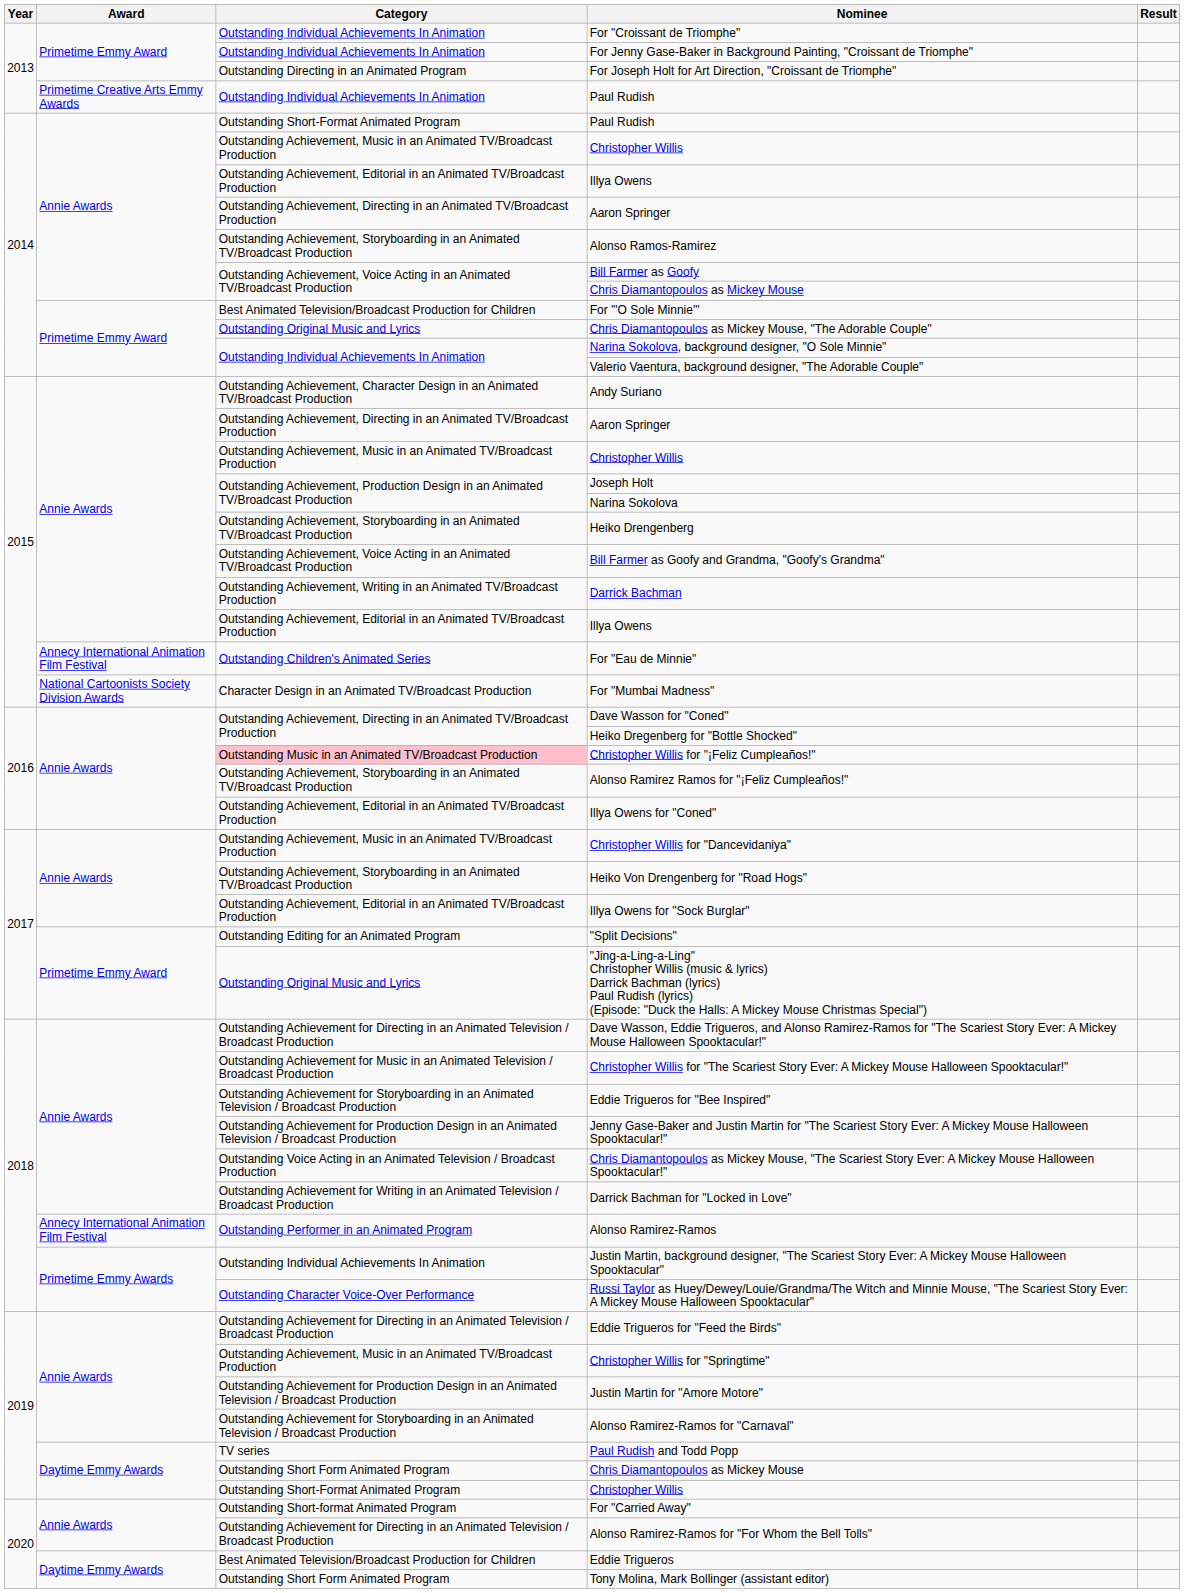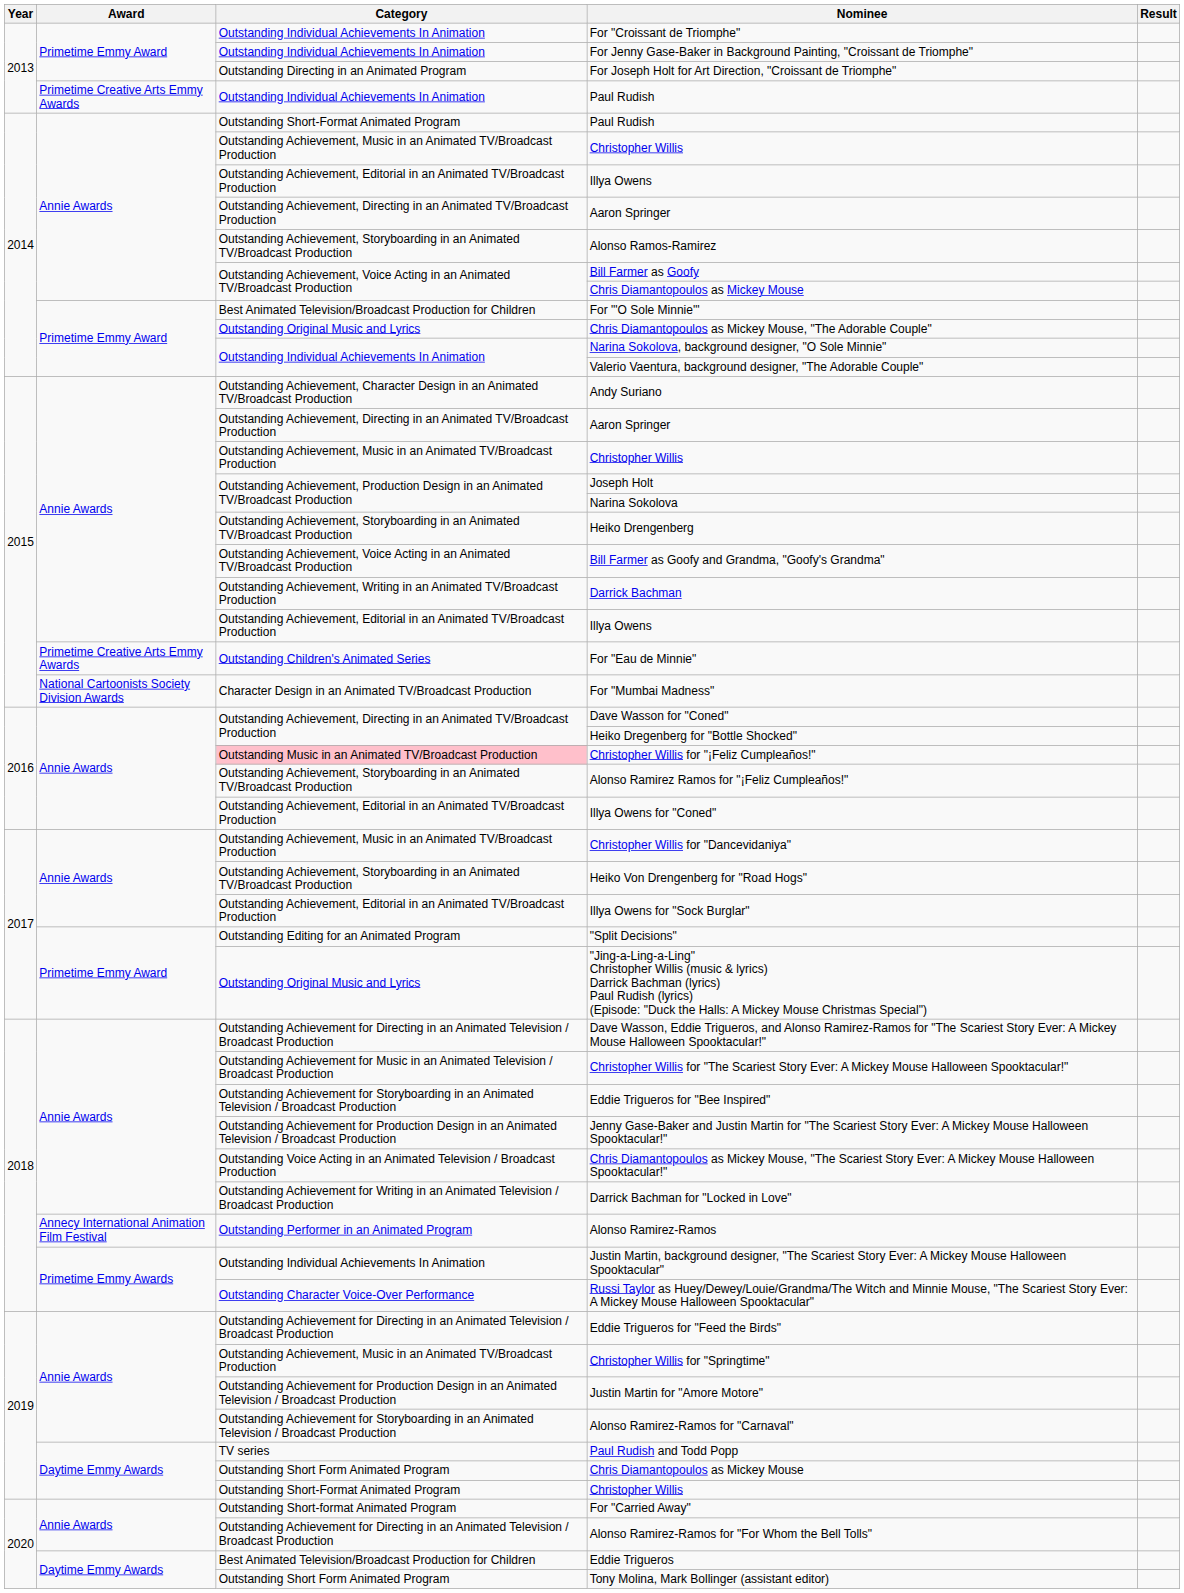 <table class="wikitable sortable">
 <tr>
 <th>Year</th>
 <th>Award</th>
 <th>Category</th>
 <th>Nominee</th>
 <th>Result</th>
 </tr>
 <tr>
 <td rowspan="4">2013</td>
 <td rowspan="3"><a href='#'>Primetime Emmy Award</a></td>
 <td><a href='#'>Outstanding Individual Achievements In Animation</a></td>
 <td>For "Croissant de Triomphe"</td>
 <td></td>
 </tr>
 <tr>
 <td><a href='#'>Outstanding Individual Achievements In Animation</a></td>
 <td>For Jenny Gase-Baker in Background Painting, "Croissant de Triomphe"</td>
 <td></td>
 </tr>
 <tr>
 <td>Outstanding Directing in an Animated Program</td>
 <td>For Joseph Holt for Art Direction, "Croissant de Triomphe"</td>
 <td></td>
 </tr>
 <tr>
 <td><a href='#'>Primetime Creative Arts Emmy Awards</a></td>
 <td><a href='#'>Outstanding Individual Achievements In Animation</a></td>
 <td>Paul Rudish</td>
 <td></td>
 </tr>
 <tr>
 <td rowspan="11">2014</td>
 <td rowspan="7"><a href='#'>Annie Awards</a></td>
 <td>Outstanding Short-Format Animated Program</td>
 <td>Paul Rudish</td>
 <td></td>
 </tr>
 <tr>
 <td>Outstanding Achievement, Music in an Animated TV/Broadcast Production</td>
 <td><a href='#'>Christopher Willis</a></td>
 <td></td>
 </tr>
 <tr>
 <td>Outstanding Achievement, Editorial in an Animated TV/Broadcast Production</td>
 <td>Illya Owens</td>
 <td></td>
 </tr>
 <tr>
 <td>Outstanding Achievement, Directing in an Animated TV/Broadcast Production</td>
 <td>Aaron Springer</td>
 <td></td>
 </tr>
 <tr>
 <td>Outstanding Achievement, Storyboarding in an Animated TV/Broadcast Production</td>
 <td>Alonso Ramos-Ramirez</td>
 <td></td>
 </tr>
 <tr>
 <td rowspan="2">Outstanding Achievement, Voice Acting in an Animated TV/Broadcast Production</td>
 <td><a href='#'>Bill Farmer</a> as <a href='#'>Goofy</a></td>
 <td></td>
 </tr>
 <tr>
 <td><a href='#'>Chris Diamantopoulos</a> as <a href='#'>Mickey Mouse</a></td>
 <td></td>
 </tr>
 <tr>
 <td rowspan="4"><a href='#'>Primetime Emmy Award</a></td>
 <td>Best Animated Television/Broadcast Production for Children</td>
 <td>For "'O Sole Minnie'"</td>
 <td></td>
 </tr>
 <tr>
 <td><a href='#'>Outstanding Original Music and Lyrics</a></td>
 <td><a href='#'>Chris Diamantopoulos</a> as Mickey Mouse, "The Adorable Couple"</td>
 <td></td>
 </tr>
 <tr>
 <td rowspan=2><a href='#'>Outstanding Individual Achievements In Animation</a></td>
 <td><a href='#'>Narina Sokolova</a>, background designer, "O Sole Minnie"</td>
 <td></td>
 </tr>
 <tr>
 <td>Valerio Vaentura, background designer, "The Adorable Couple"</td>
 <td></td>
 </tr>
 <tr>
 <td rowspan="11">2015</td>
 <td rowspan="9"><a href='#'>Annie Awards</a></td>
 <td>Outstanding Achievement, Character Design in an Animated TV/Broadcast Production</td>
 <td>Andy Suriano</td>
 <td></td>
 </tr>
 <tr>
 <td>Outstanding Achievement, Directing in an Animated TV/Broadcast Production</td>
 <td>Aaron Springer</td>
 <td></td>
 </tr>
 <tr>
 <td>Outstanding Achievement, Music in an Animated TV/Broadcast Production</td>
 <td><a href='#'>Christopher Willis</a></td>
 <td></td>
 </tr>
 <tr>
 <td rowspan=2>Outstanding Achievement, Production Design in an Animated TV/Broadcast Production</td>
 <td>Joseph Holt</td>
 <td></td>
 </tr>
 <tr>
 <td>Narina Sokolova</td>
 <td></td>
 </tr>
 <tr>
 <td>Outstanding Achievement, Storyboarding in an Animated TV/Broadcast Production</td>
 <td>Heiko Drengenberg</td>
 <td></td>
 </tr>
 <tr>
 <td>Outstanding Achievement, Voice Acting in an Animated TV/Broadcast Production</td>
 <td><a href='#'>Bill Farmer</a> as Goofy and Grandma, "Goofy's Grandma"</td>
 <td></td>
 </tr>
 <tr>
 <td>Outstanding Achievement, Writing in an Animated TV/Broadcast Production</td>
 <td><a href='#'>Darrick Bachman</a></td>
 <td></td>
 </tr>
 <tr>
 <td>Outstanding Achievement, Editorial in an Animated TV/Broadcast Production</td>
 <td>Illya Owens</td>
 <td></td>
 </tr>
 <tr>
-<td><a href='#'>Annecy International Animation Film Festival</a></td>
+<td><a href='#'>Primetime Creative Arts Emmy Awards</a></td>
 <td><a href='#'>Outstanding Children's Animated Series</a></td>
 <td>For "Eau de Minnie"</td>
 <td></td>
 </tr>
 <tr>
 <td><a href='#'>National Cartoonists Society Division Awards</a></td>
 <td>Character Design in an Animated TV/Broadcast Production</td>
 <td>For "Mumbai Madness"</td>
 <td></td>
 </tr>
 <tr>
 <td rowspan="5">2016</td>
 <td rowspan="5"><a href='#'>Annie Awards</a></td>
 <td rowspan="2">Outstanding Achievement, Directing in an Animated TV/Broadcast Production</td>
 <td>Dave Wasson for "Coned"</td>
 <td></td>
 </tr>
 <tr>
 <td>Heiko Dregenberg for "Bottle Shocked"</td>
 <td></td>
 </tr>
 <tr>
 <td style="background: pink;">Outstanding Music in an Animated TV/Broadcast Production</td>
 <td><a href='#'>Christopher Willis</a> for "¡Feliz Cumpleaños!"</td>
 <td></td>
 </tr>
 <tr>
 <td>Outstanding Achievement, Storyboarding in an Animated TV/Broadcast Production</td>
 <td>Alonso Ramirez Ramos for "¡Feliz Cumpleaños!"</td>
 <td></td>
 </tr>
 <tr>
 <td>Outstanding Achievement, Editorial in an Animated TV/Broadcast Production</td>
 <td>Illya Owens for "Coned"</td>
 <td></td>
 </tr>
 <tr>
 <td rowspan= 5>2017</td>
 <td rowspan= 3><a href='#'>Annie Awards</a></td>
 <td>Outstanding Achievement, Music in an Animated TV/Broadcast Production</td>
 <td><a href='#'>Christopher Willis</a> for "Dancevidaniya"</td>
 <td></td>
 </tr>
 <tr>
 <td>Outstanding Achievement, Storyboarding in an Animated TV/Broadcast Production</td>
 <td>Heiko Von Drengenberg for "Road Hogs"</td>
 <td></td>
 </tr>
 <tr>
 <td>Outstanding Achievement, Editorial in an Animated TV/Broadcast Production</td>
 <td>Illya Owens for "Sock Burglar"</td>
 <td></td>
 </tr>
 <tr>
 <td rowspan=2><a href='#'>Primetime Emmy Award</a></td>
 <td>Outstanding Editing for an Animated Program</td>
 <td>"Split Decisions"</td>
 <td></td>
 </tr>
 <tr>
 <td><a href='#'>Outstanding Original Music and Lyrics</a></td>
 <td>"Jing-a-Ling-a-Ling"<br>Christopher Willis (music & lyrics)<br>Darrick Bachman (lyrics)<br>Paul Rudish (lyrics)<br>(Episode: "Duck the Halls: A Mickey Mouse Christmas Special")</td>
 <td></td>
 </tr>
 <tr>
 <td rowspan= 9>2018</td>
 <td rowspan= 6><a href='#'>Annie Awards</a></td>
 <td>Outstanding Achievement for Directing in an Animated Television / Broadcast Production</td>
 <td>Dave Wasson, Eddie Trigueros, and Alonso Ramirez-Ramos for "The Scariest Story Ever: A Mickey Mouse Halloween Spooktacular!"</td>
 <td></td>
 </tr>
 <tr>
 <td>Outstanding Achievement for Music in an Animated Television / Broadcast Production</td>
 <td><a href='#'>Christopher Willis</a> for "The Scariest Story Ever: A Mickey Mouse Halloween Spooktacular!"</td>
 <td></td>
 </tr>
 <tr>
 <td>Outstanding Achievement for Storyboarding in an Animated Television / Broadcast Production</td>
 <td>Eddie Trigueros for "Bee Inspired"</td>
 <td></td>
 </tr>
 <tr>
 <td>Outstanding Achievement for Production Design in an Animated Television / Broadcast Production</td>
 <td>Jenny Gase-Baker and Justin Martin for "The Scariest Story Ever: A Mickey Mouse Halloween Spooktacular!"</td>
 <td></td>
 </tr>
 <tr>
 <td>Outstanding Voice Acting in an Animated Television / Broadcast Production</td>
 <td><a href='#'>Chris Diamantopoulos</a> as Mickey Mouse, "The Scariest Story Ever: A Mickey Mouse Halloween Spooktacular!"</td>
 <td></td>
 </tr>
 <tr>
 <td>Outstanding Achievement for Writing in an Animated Television / Broadcast Production</td>
 <td>Darrick Bachman for "Locked in Love"</td>
 <td></td>
 </tr>
 <tr>
 <td><a href='#'>Annecy International Animation Film Festival</a></td>
 <td><a href='#'>Outstanding Performer in an Animated Program</a></td>
 <td>Alonso Ramirez-Ramos</td>
 <td></td>
 </tr>
 <tr>
 <td rowspan=2><a href='#'>Primetime Emmy Awards</a></td>
 <td>Outstanding Individual Achievements In Animation</td>
 <td>Justin Martin, background designer, "The Scariest Story Ever: A Mickey Mouse Halloween Spooktacular"</td>
 <td></td>
 </tr>
 <tr>
 <td><a href='#'>Outstanding Character Voice-Over Performance</a></td>
 <td><a href='#'>Russi Taylor</a> as Huey/Dewey/Louie/Grandma/The Witch and Minnie Mouse, "The Scariest Story Ever: A Mickey Mouse Halloween Spooktacular"</td>
 <td></td>
 </tr>
 <tr>
 <td rowspan="7">2019</td>
 <td rowspan="4"><a href='#'>Annie Awards</a></td>
 <td>Outstanding Achievement for Directing in an Animated Television / Broadcast Production</td>
 <td>Eddie Trigueros for "Feed the Birds"</td>
 <td></td>
 </tr>
 <tr>
 <td>Outstanding Achievement, Music in an Animated TV/Broadcast Production</td>
 <td><a href='#'>Christopher Willis</a> for "Springtime"</td>
 <td></td>
 </tr>
 <tr>
 <td>Outstanding Achievement for Production Design in an Animated Television / Broadcast Production</td>
 <td>Justin Martin for "Amore Motore"</td>
 <td></td>
 </tr>
 <tr>
 <td>Outstanding Achievement for Storyboarding in an Animated Television / Broadcast Production</td>
 <td>Alonso Ramirez-Ramos for "Carnaval"</td>
 <td></td>
 </tr>
 <tr>
 <td rowspan="3"><a href='#'>Daytime Emmy Awards</a></td>
 <td>TV series</td>
 <td><a href='#'>Paul Rudish</a> and Todd Popp</td>
 <td></td>
 </tr>
 <tr>
 <td>Outstanding Short Form Animated Program</td>
 <td><a href='#'>Chris Diamantopoulos</a> as Mickey Mouse</td>
 <td></td>
 </tr>
 <tr>
 <td>Outstanding Short-Format Animated Program</td>
 <td><a href='#'>Christopher Willis</a></td>
 <td></td>
 </tr>
 <tr>
 <td rowspan="4">2020</td>
 <td rowspan="2"><a href='#'>Annie Awards</a></td>
 <td>Outstanding Short-format Animated Program</td>
 <td>For "Carried Away"</td>
 <td></td>
 </tr>
 <tr>
 <td>Outstanding Achievement for Directing in an Animated Television / Broadcast Production</td>
 <td>Alonso Ramirez-Ramos for "For Whom the Bell Tolls"</td>
 <td></td>
 </tr>
 <tr>
 <td rowspan="2"><a href='#'>Daytime Emmy Awards</a></td>
 <td>Best Animated Television/Broadcast Production for Children</td>
 <td>Eddie Trigueros</td>
 <td></td>
 </tr>
 <tr>
 <td>Outstanding Short Form Animated Program</td>
 <td>Tony Molina, Mark Bollinger (assistant editor)</td>
 <td></td>
 </tr>
 </table>
